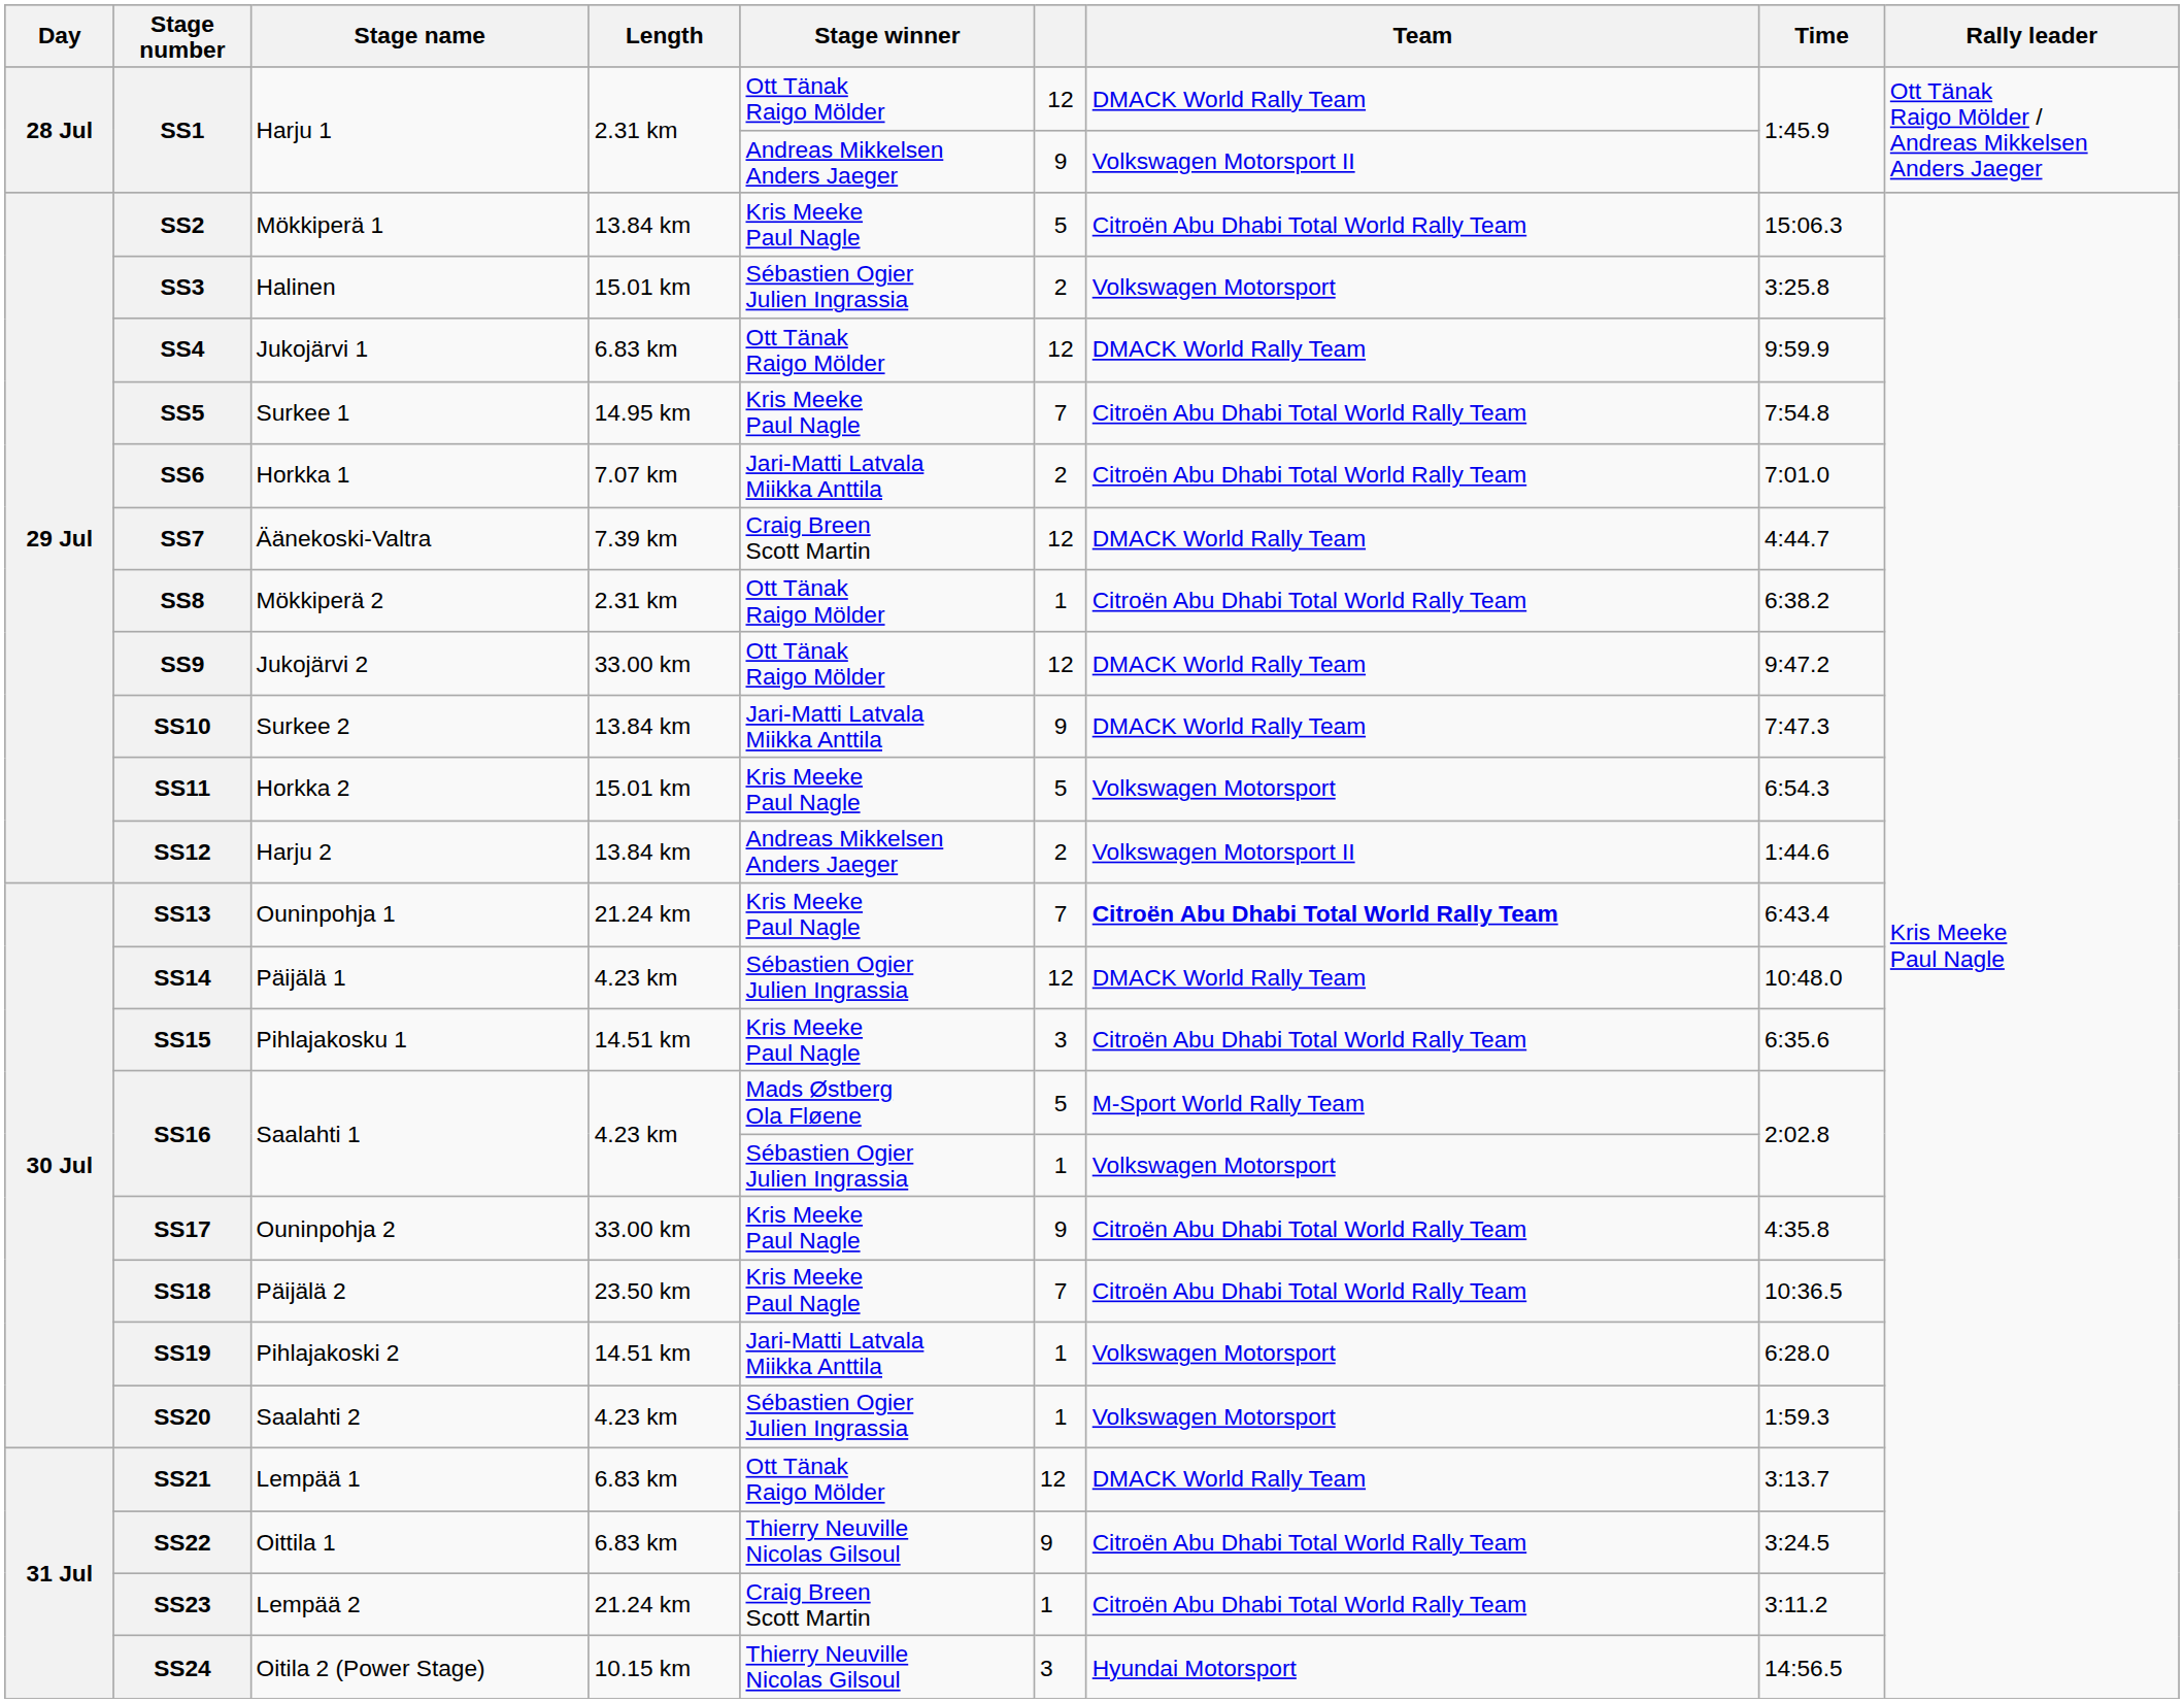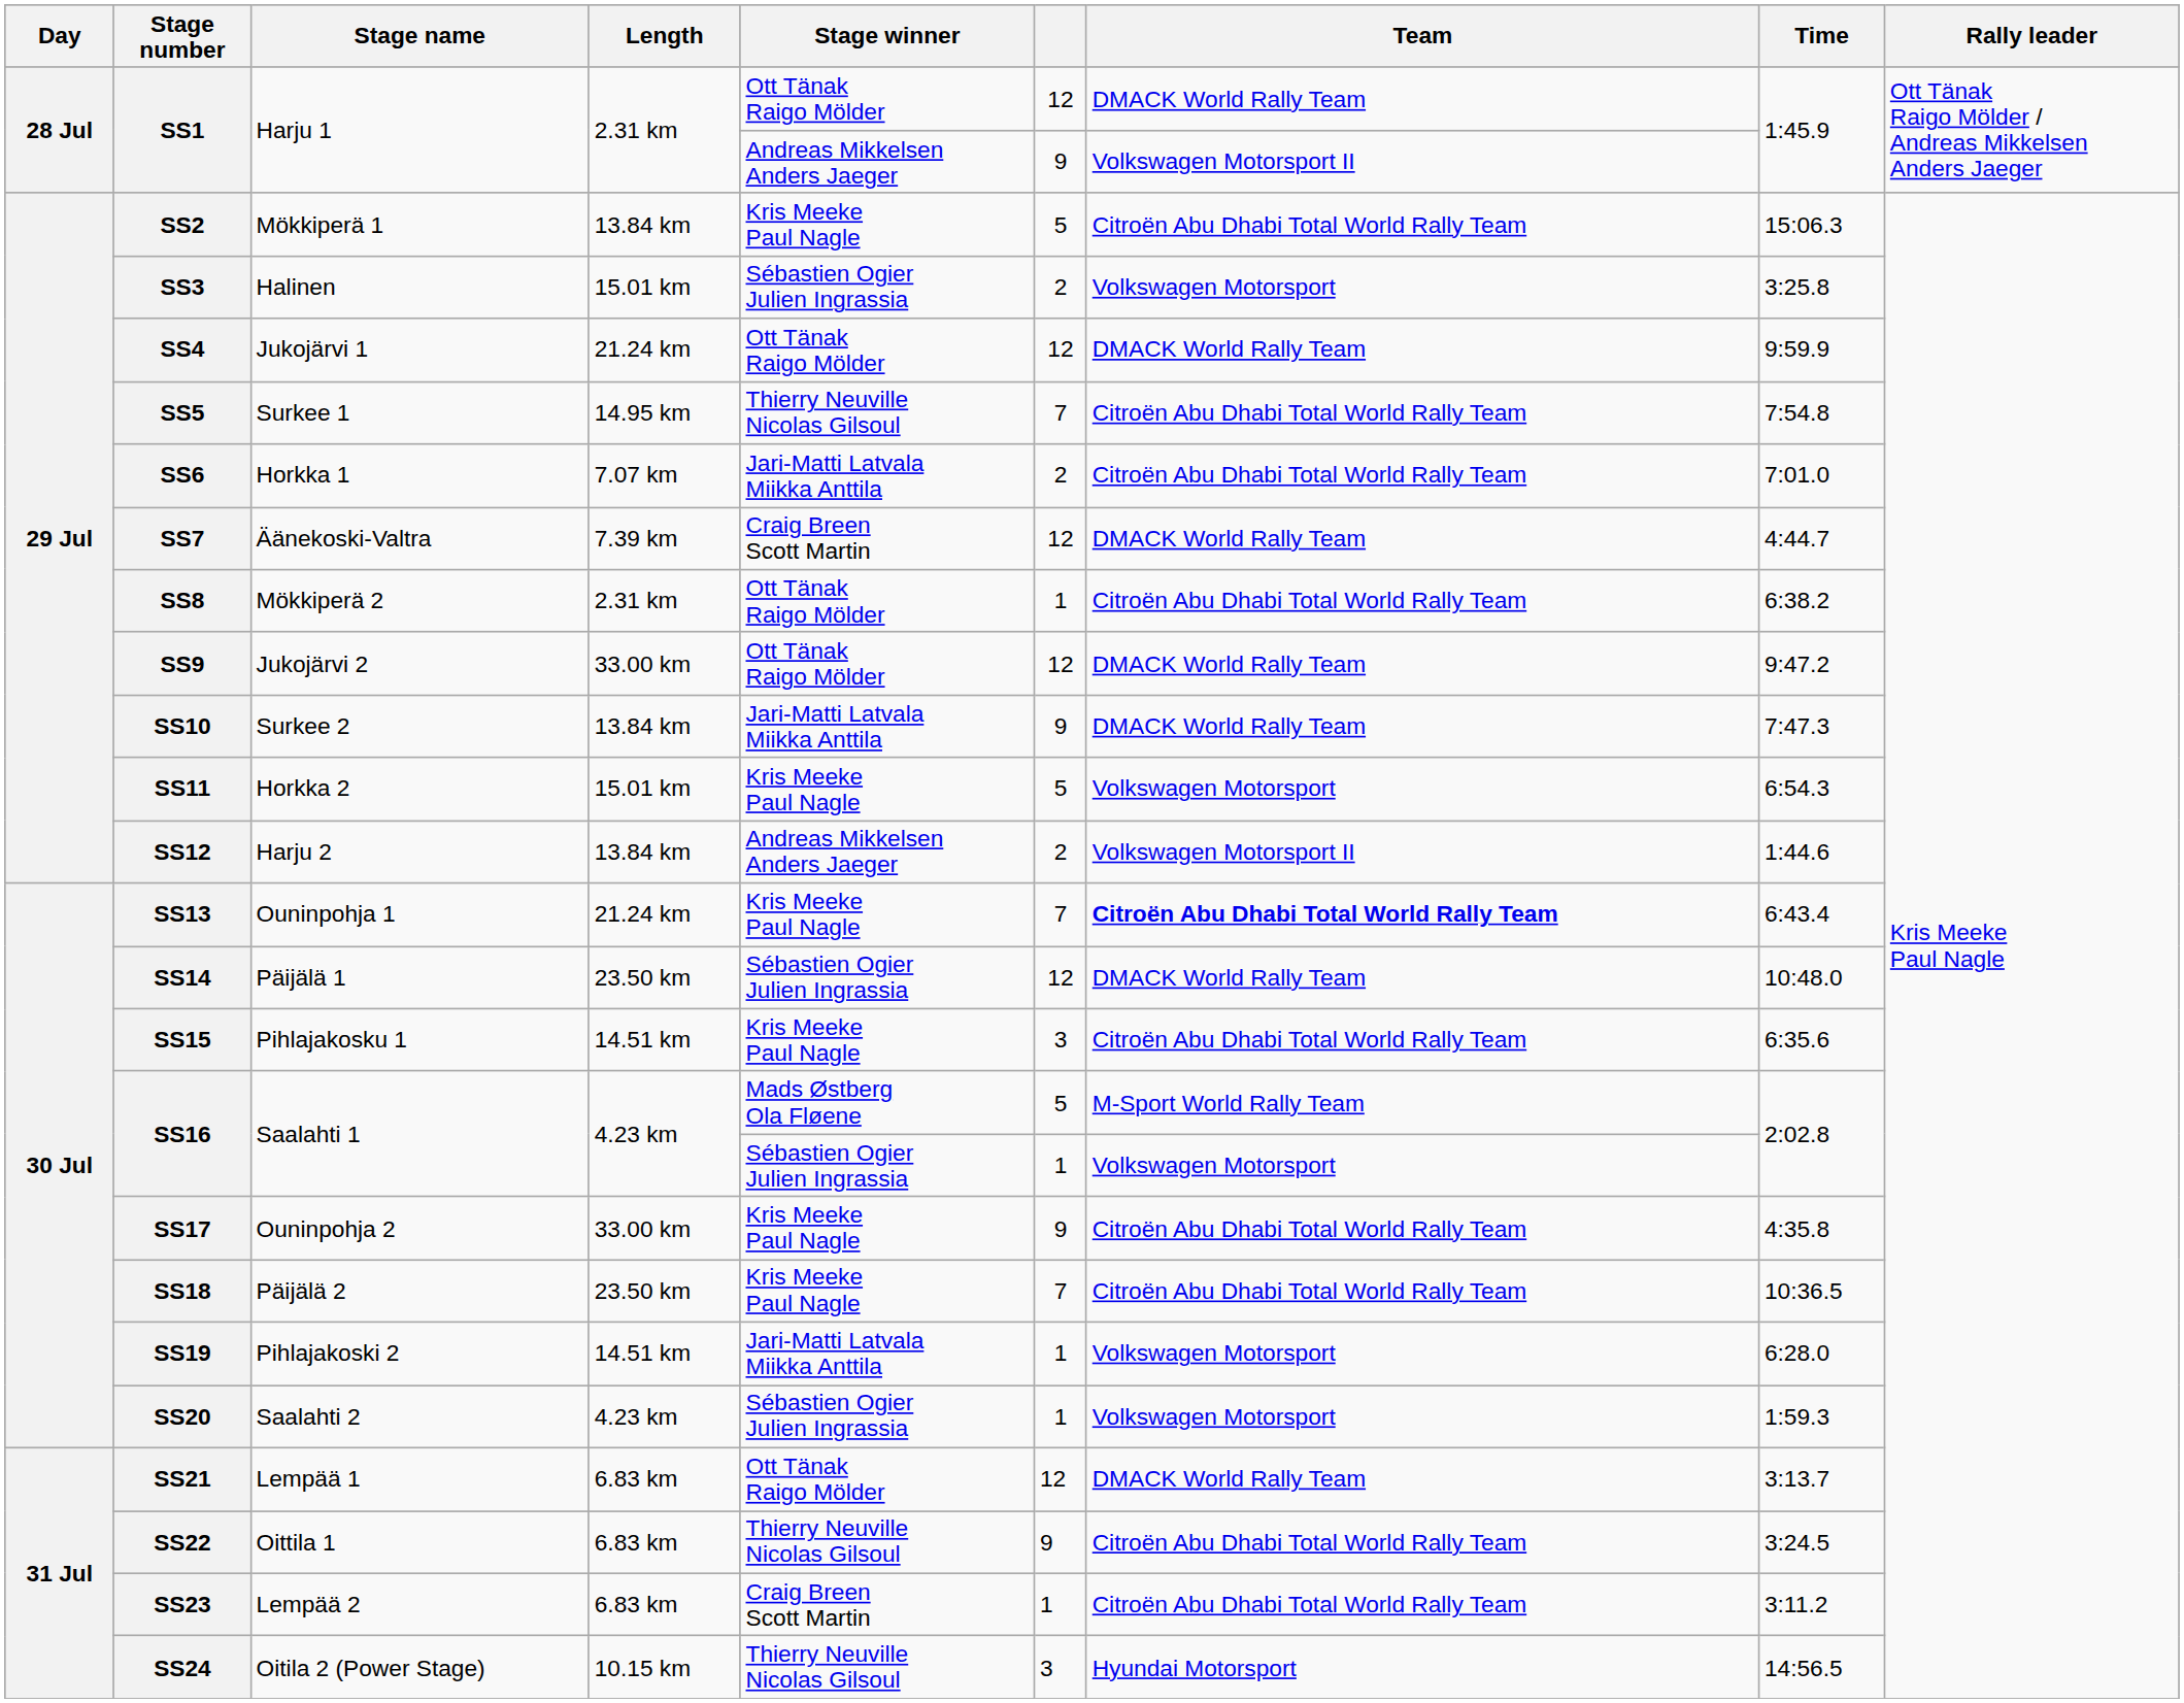 <table class="wikitable" width=100% style="font-size: 85%;">
 <tr>
 <th>Day</th>
 <th>Stage<br>number</th>
 <th>Stage name</th>
 <th>Length</th>
 <th>Stage winner</th>
 <th><br></th>
 <th>Team</th>
 <th>Time</th>
 <th>Rally leader</th>
 </tr>
 <tr>
 <th rowspan="2">28 Jul</th>
 <th rowspan="2">SS1</th>
 <td rowspan="2"> Harju 1</td>
 <td rowspan="2">2.31 km</td>
 <td> <a href='#'>Ott Tänak</a><br> <a href='#'>Raigo Mölder</a></td>
 <td align="center">12</td>
 <td> <a href='#'>DMACK World Rally Team</a></td>
 <td rowspan="2">1:45.9</td>
 <td rowspan="2"> <a href='#'>Ott Tänak</a><br> <a href='#'>Raigo Mölder</a> /<br> <a href='#'>Andreas Mikkelsen</a><br> <a href='#'>Anders Jaeger</a></td>
 </tr>
 <tr>
 <td> <a href='#'>Andreas Mikkelsen</a><br> <a href='#'>Anders Jaeger</a></td>
 <td align="center">9</td>
 <td><a href='#'>Volkswagen Motorsport II</a></td>
 </tr>
 <tr>
 <th rowspan="11">29 Jul</th>
 <th>SS2</th>
 <td> Mökkiperä 1</td>
 <td>13.84 km</td>
 <td> <a href='#'>Kris Meeke</a><br> <a href='#'>Paul Nagle</a></td>
 <td align="center">5</td>
 <td><a href='#'>Citroën Abu Dhabi Total World Rally Team</a></td>
 <td>15:06.3</td>
 <td rowspan="24"> <a href='#'>Kris Meeke</a><br> <a href='#'>Paul Nagle</a></td>
 </tr>
 <tr>
 <th>SS3</th>
 <td> Halinen</td>
 <td>15.01 km</td>
 <td> <a href='#'>Sébastien Ogier</a><br> <a href='#'>Julien Ingrassia</a></td>
 <td align="center">2</td>
 <td><a href='#'>Volkswagen Motorsport</a></td>
 <td>3:25.8</td>
 </tr>
 <tr>
 <th>SS4</th>
 <td> Jukojärvi 1</td>
-<td>6.83 km</td>
+<td>21.24 km</td>
 <td> <a href='#'>Ott Tänak</a><br> <a href='#'>Raigo Mölder</a></td>
 <td align="center">12</td>
 <td> <a href='#'>DMACK World Rally Team</a></td>
 <td>9:59.9</td>
 </tr>
 <tr>
 <th>SS5</th>
 <td> Surkee 1</td>
 <td>14.95 km</td>
-<td> <a href='#'>Kris Meeke</a><br> <a href='#'>Paul Nagle</a></td>
+<td> <a href='#'>Thierry Neuville</a><br> <a href='#'>Nicolas Gilsoul</a></td>
 <td align="center">7</td>
 <td><a href='#'>Citroën Abu Dhabi Total World Rally Team</a></td>
 <td>7:54.8</td>
 </tr>
 <tr>
 <th>SS6</th>
 <td> Horkka 1</td>
 <td>7.07 km</td>
 <td> <a href='#'>Jari-Matti Latvala</a><br> <a href='#'>Miikka Anttila</a></td>
 <td align="center">2</td>
 <td><a href='#'>Citroën Abu Dhabi Total World Rally Team</a></td>
 <td>7:01.0</td>
 </tr>
 <tr>
 <th>SS7</th>
 <td> Äänekoski-Valtra</td>
 <td>7.39 km</td>
 <td> <a href='#'>Craig Breen</a><br> Scott Martin</td>
 <td align="center">12</td>
 <td> <a href='#'>DMACK World Rally Team</a></td>
 <td>4:44.7</td>
 </tr>
 <tr>
 <th>SS8</th>
 <td> Mökkiperä 2</td>
 <td>2.31 km</td>
 <td> <a href='#'>Ott Tänak</a><br> <a href='#'>Raigo Mölder</a></td>
 <td align="center">1</td>
 <td><a href='#'>Citroën Abu Dhabi Total World Rally Team</a></td>
 <td>6:38.2</td>
 </tr>
 <tr>
 <th>SS9</th>
 <td> Jukojärvi 2</td>
 <td>33.00 km</td>
 <td> <a href='#'>Ott Tänak</a><br> <a href='#'>Raigo Mölder</a></td>
 <td align="center">12</td>
 <td> <a href='#'>DMACK World Rally Team</a></td>
 <td>9:47.2</td>
 </tr>
 <tr>
 <th>SS10</th>
 <td> Surkee 2</td>
 <td>13.84 km</td>
 <td> <a href='#'>Jari-Matti Latvala</a><br> <a href='#'>Miikka Anttila</a></td>
 <td align="center">9</td>
 <td> <a href='#'>DMACK World Rally Team</a></td>
 <td>7:47.3</td>
 </tr>
 <tr>
 <th>SS11</th>
 <td> Horkka 2</td>
 <td>15.01 km</td>
 <td> <a href='#'>Kris Meeke</a><br> <a href='#'>Paul Nagle</a></td>
 <td align="center">5</td>
 <td><a href='#'>Volkswagen Motorsport</a></td>
 <td>6:54.3</td>
 </tr>
 <tr>
 <th>SS12</th>
 <td> Harju 2</td>
 <td>13.84 km</td>
 <td> <a href='#'>Andreas Mikkelsen</a><br> <a href='#'>Anders Jaeger</a></td>
 <td align="center">2</td>
 <td><a href='#'>Volkswagen Motorsport II</a></td>
 <td>1:44.6</td>
 </tr>
 <tr>
 <th rowspan="9">30 Jul</th>
 <th>SS13</th>
 <td> Ouninpohja 1</td>
 <td>21.24 km</td>
 <td> <a href='#'>Kris Meeke</a><br> <a href='#'>Paul Nagle</a></td>
 <td align="center">7</td>
 <td><strong><a href='#'>Citroën Abu Dhabi Total World Rally Team</a></strong></td>
 <td>6:43.4</td>
 </tr>
 <tr>
 <th>SS14</th>
 <td> Päijälä 1</td>
-<td>4.23 km</td>
+<td>23.50 km</td>
 <td> <a href='#'>Sébastien Ogier</a><br> <a href='#'>Julien Ingrassia</a></td>
 <td align="center">12</td>
 <td> <a href='#'>DMACK World Rally Team</a></td>
 <td>10:48.0</td>
 </tr>
 <tr>
 <th>SS15</th>
 <td> Pihlajakosku 1</td>
 <td>14.51 km</td>
 <td> <a href='#'>Kris Meeke</a><br> <a href='#'>Paul Nagle</a></td>
 <td align="center">3</td>
 <td><a href='#'>Citroën Abu Dhabi Total World Rally Team</a></td>
 <td>6:35.6</td>
 </tr>
 <tr>
 <th rowspan="2">SS16</th>
 <td rowspan="2"> Saalahti 1</td>
 <td rowspan="2">4.23 km</td>
 <td> <a href='#'>Mads Østberg</a><br> <a href='#'>Ola Fløene</a></td>
 <td align="center">5</td>
 <td> <a href='#'>M-Sport World Rally Team</a></td>
 <td rowspan="2">2:02.8</td>
 </tr>
 <tr>
 <td> <a href='#'>Sébastien Ogier</a><br> <a href='#'>Julien Ingrassia</a></td>
 <td align="center">1</td>
 <td><a href='#'>Volkswagen Motorsport</a></td>
 </tr>
 <tr>
 <th>SS17</th>
 <td> Ouninpohja 2</td>
 <td>33.00 km</td>
 <td> <a href='#'>Kris Meeke</a><br> <a href='#'>Paul Nagle</a></td>
 <td align="center">9</td>
 <td><a href='#'>Citroën Abu Dhabi Total World Rally Team</a></td>
 <td>4:35.8</td>
 </tr>
 <tr>
 <th>SS18</th>
 <td> Päijälä 2</td>
 <td>23.50 km</td>
 <td> <a href='#'>Kris Meeke</a><br> <a href='#'>Paul Nagle</a></td>
 <td align="center">7</td>
 <td><a href='#'>Citroën Abu Dhabi Total World Rally Team</a></td>
 <td>10:36.5</td>
 </tr>
 <tr>
 <th>SS19</th>
 <td> Pihlajakoski 2</td>
 <td>14.51 km</td>
 <td> <a href='#'>Jari-Matti Latvala</a><br> <a href='#'>Miikka Anttila</a></td>
 <td align="center">1</td>
 <td><a href='#'>Volkswagen Motorsport</a></td>
 <td>6:28.0</td>
 </tr>
 <tr>
 <th>SS20</th>
 <td> Saalahti 2</td>
 <td>4.23 km</td>
 <td> <a href='#'>Sébastien Ogier</a><br> <a href='#'>Julien Ingrassia</a></td>
 <td align="center">1</td>
 <td><a href='#'>Volkswagen Motorsport</a></td>
 <td>1:59.3</td>
 </tr>
 <tr>
 <th rowspan="4">31 Jul</th>
 <th>SS21</th>
 <td>Lempää 1</td>
 <td>6.83 km</td>
 <td> <a href='#'>Ott Tänak</a><br> <a href='#'>Raigo Mölder</a></td>
 <td>12</td>
 <td> <a href='#'>DMACK World Rally Team</a></td>
 <td>3:13.7</td>
 </tr>
 <tr>
 <th>SS22</th>
 <td>Oittila 1</td>
 <td>6.83 km</td>
 <td> <a href='#'>Thierry Neuville</a><br> <a href='#'>Nicolas Gilsoul</a></td>
 <td>9</td>
 <td><a href='#'>Citroën Abu Dhabi Total World Rally Team</a></td>
 <td>3:24.5</td>
 </tr>
 <tr>
 <th>SS23</th>
 <td> Lempää 2</td>
-<td>21.24 km</td>
+<td>6.83 km</td>
 <td> <a href='#'>Craig Breen</a><br> Scott Martin</td>
 <td>1</td>
 <td><a href='#'>Citroën Abu Dhabi Total World Rally Team</a></td>
 <td>3:11.2</td>
 </tr>
 <tr>
 <th>SS24</th>
 <td> Oitila 2 (Power Stage)</td>
 <td>10.15 km</td>
 <td> <a href='#'>Thierry Neuville</a><br> <a href='#'>Nicolas Gilsoul</a></td>
 <td>3</td>
 <td><a href='#'>Hyundai Motorsport</a></td>
 <td>14:56.5</td>
 </tr>
 <tr>
 </tr>
 </table>
